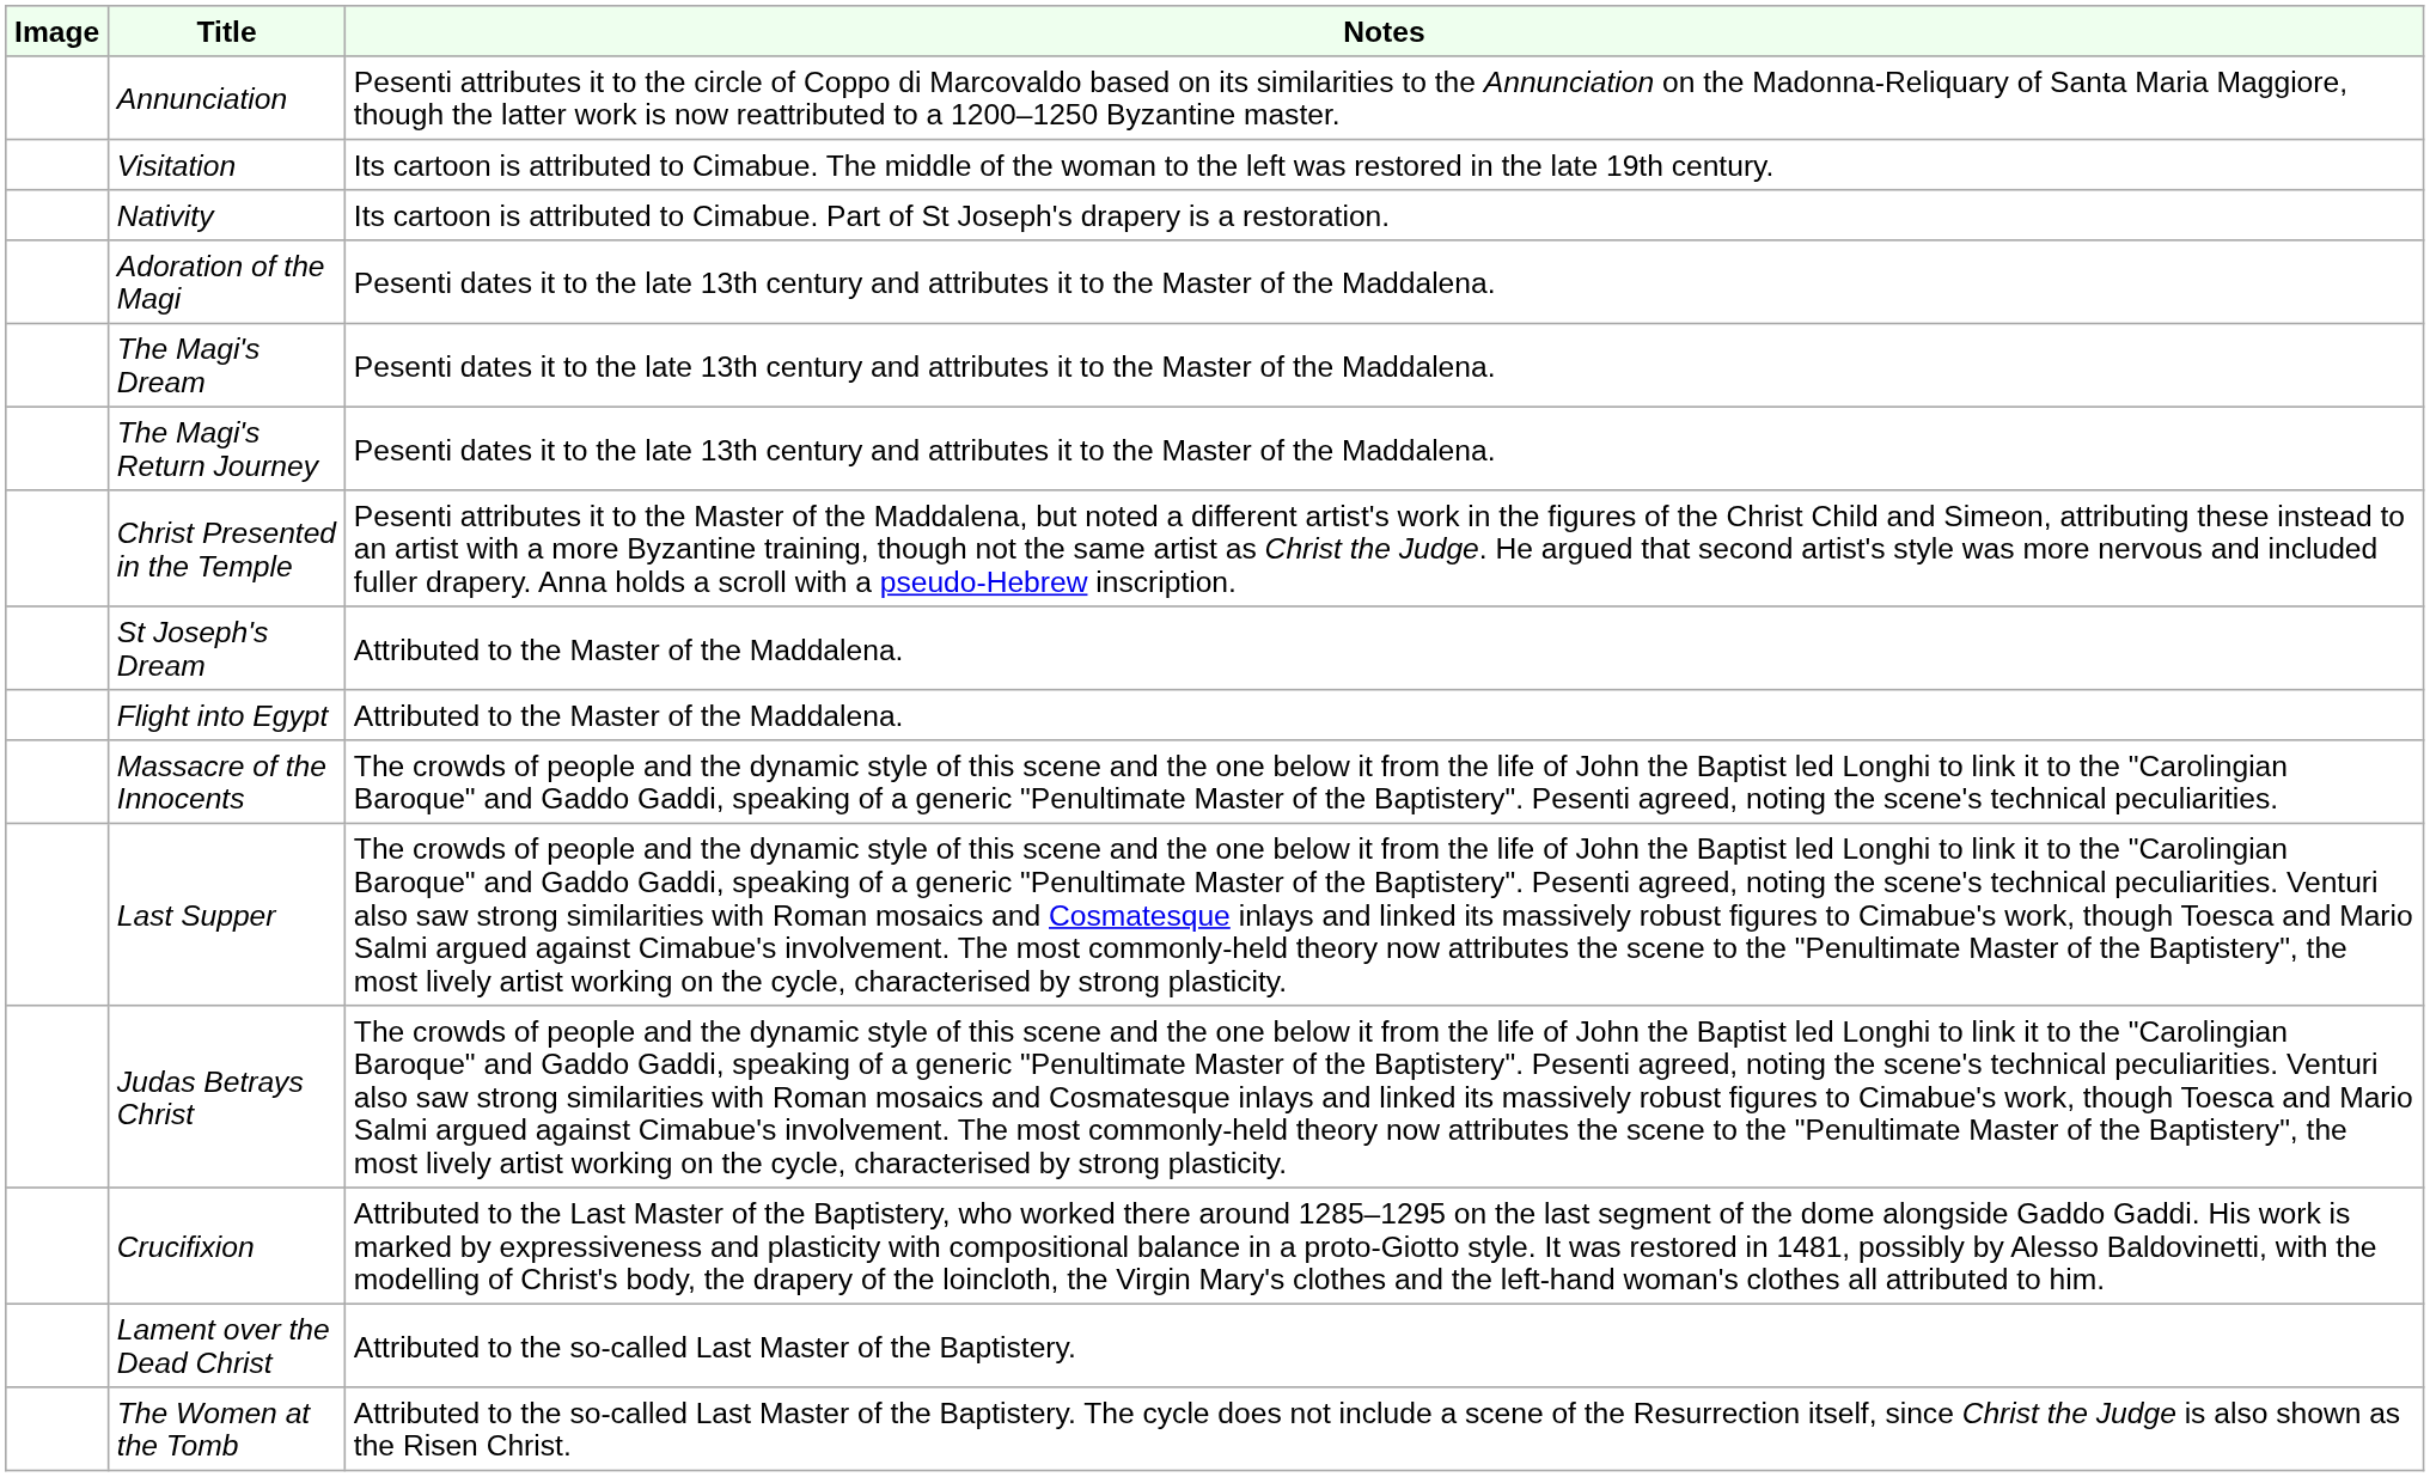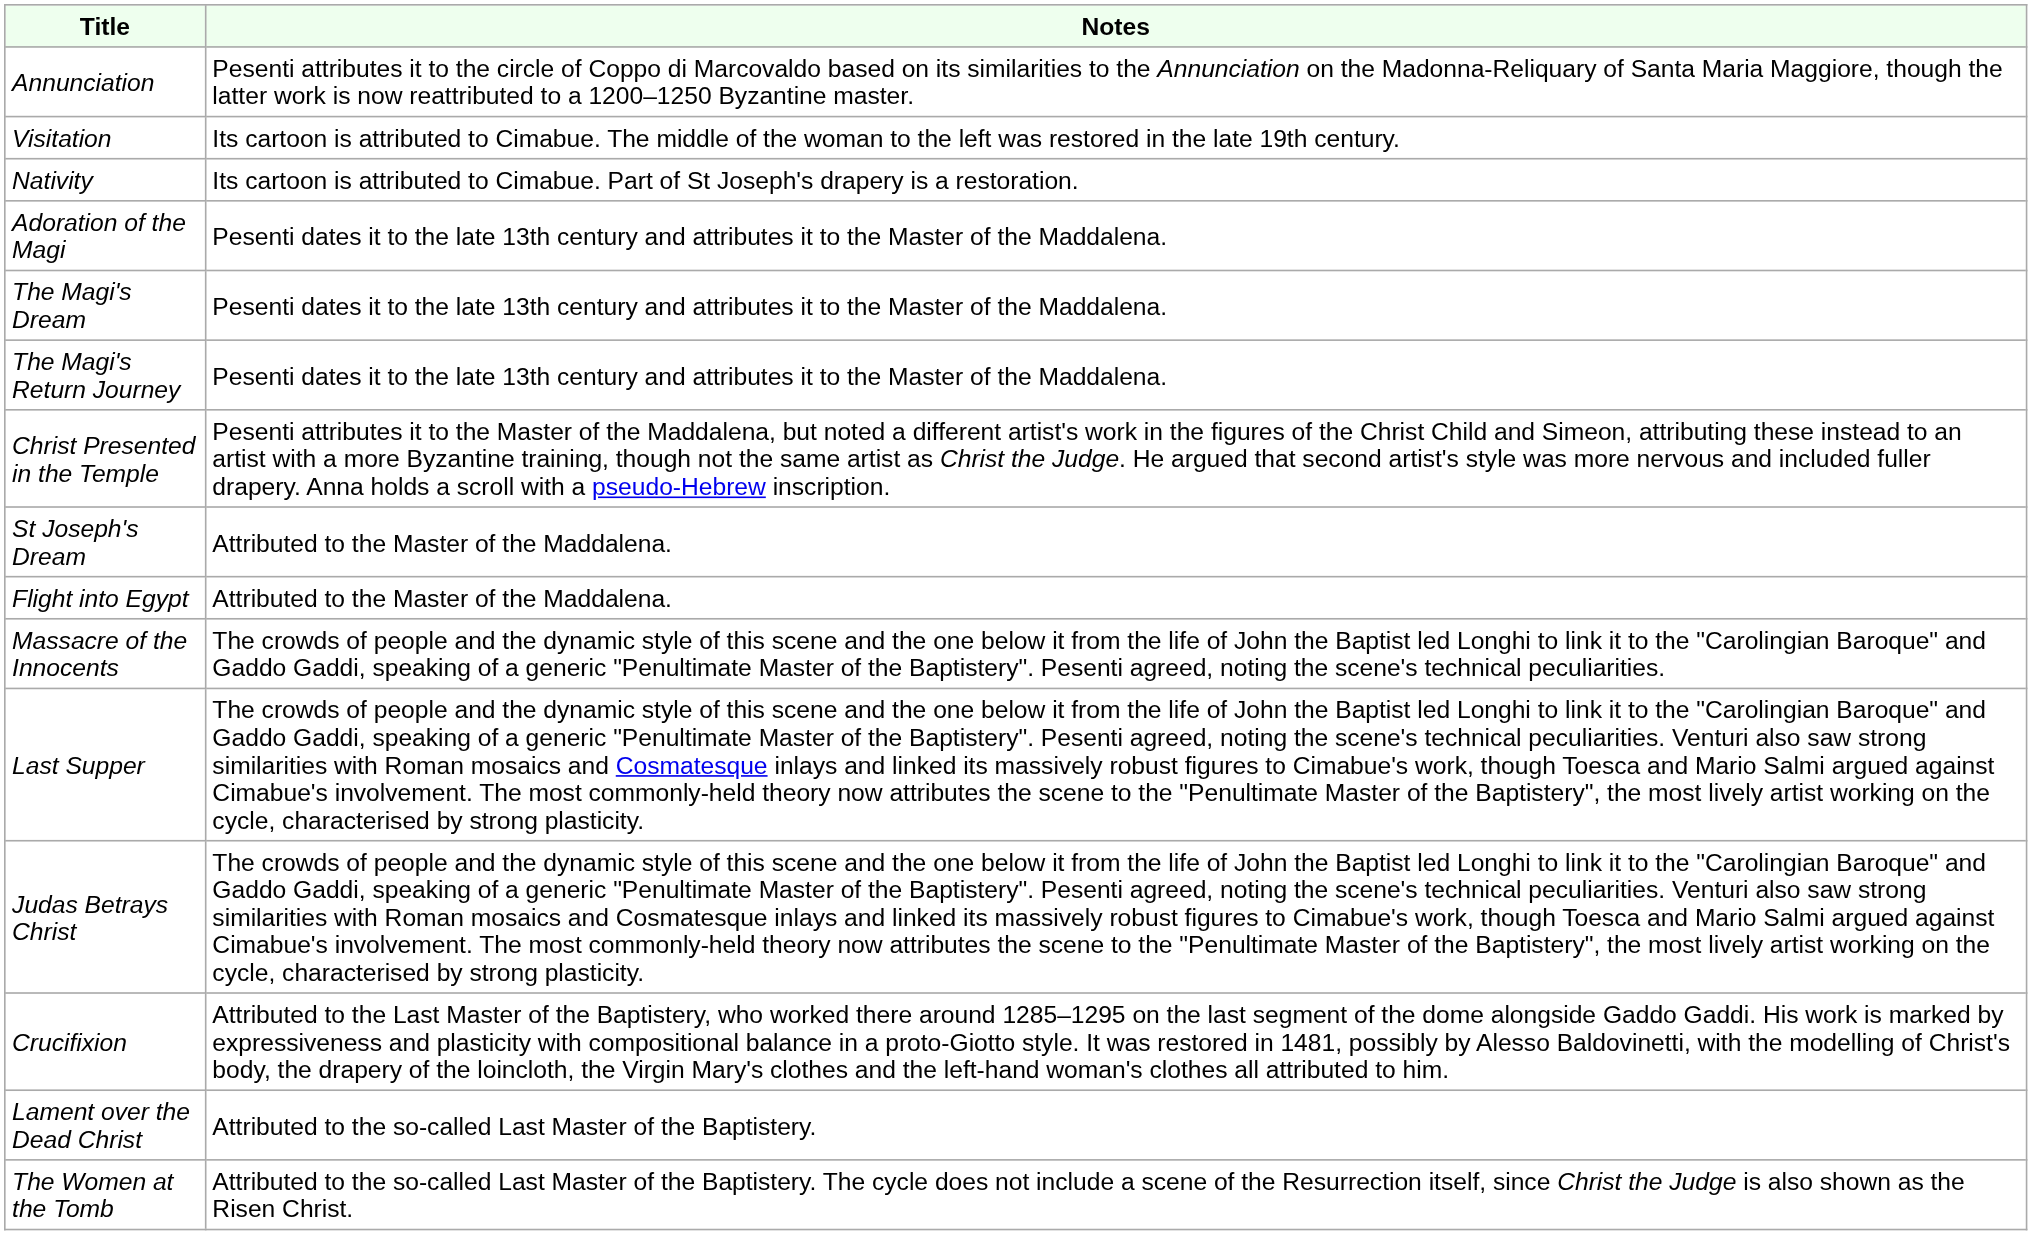 <table border="2" align="center" cellpadding="4" cellspacing="0" style="margin: 1em 1em 1em 0; border: 1px #aaa solid; border-collapse: collapse; font-size: 95%;">
 <tr bgcolor="#eeffee">
-<th>Image</th>
 <th>Title</th>
 <th>Notes</th>
 </tr>
 <tr>
-<td></td>
 <td><em>Annunciation</em></td>
 <td>Pesenti attributes it to the circle of Coppo di Marcovaldo based on its similarities to the <em>Annunciation</em> on the Madonna-Reliquary of Santa Maria Maggiore, though the latter work is now reattributed to a 1200–1250 Byzantine master.</td>
 </tr>
 <tr>
-<td></td>
 <td><em>Visitation</em></td>
 <td>Its cartoon is attributed to Cimabue. The middle of the woman to the left was restored in the late 19th century.</td>
 </tr>
 <tr>
-<td></td>
 <td><em>Nativity</em></td>
 <td>Its cartoon is attributed to Cimabue. Part of St Joseph's drapery is a restoration.</td>
 </tr>
 <tr>
-<td></td>
 <td><em>Adoration of the Magi</em></td>
 <td>Pesenti dates it to the late 13th century and attributes it to the Master of the Maddalena.</td>
 </tr>
 <tr>
-<td></td>
 <td><em>The Magi's Dream</em></td>
 <td>Pesenti dates it to the late 13th century and attributes it to the Master of the Maddalena.</td>
 </tr>
 <tr>
-<td></td>
 <td><em>The Magi's Return Journey</em></td>
 <td>Pesenti dates it to the late 13th century and attributes it to the Master of the Maddalena.</td>
 </tr>
 <tr>
-<td></td>
 <td><em>Christ Presented in the Temple</em></td>
 <td>Pesenti attributes it to the Master of the Maddalena, but noted a different artist's work in the figures of the Christ Child and Simeon, attributing these instead to an artist with a more Byzantine training, though not the same artist as <em>Christ the Judge</em>. He argued that second artist's style was more nervous and included fuller drapery. Anna holds a scroll with a <a href='#'>pseudo-Hebrew</a> inscription.</td>
 </tr>
 <tr>
-<td></td>
 <td><em>St Joseph's Dream</em></td>
 <td>Attributed to the Master of the Maddalena.</td>
 </tr>
 <tr>
-<td></td>
 <td><em>Flight into Egypt</em></td>
 <td>Attributed to the Master of the Maddalena.</td>
 </tr>
 <tr>
-<td></td>
 <td><em>Massacre of the Innocents</em></td>
 <td>The crowds of people and the dynamic style of this scene and the one below it from the life of John the Baptist led Longhi to link it to the "Carolingian Baroque" and Gaddo Gaddi, speaking of a generic "Penultimate Master of the Baptistery". Pesenti agreed, noting the scene's technical peculiarities.</td>
 </tr>
 <tr>
-<td></td>
 <td><em>Last Supper</em></td>
 <td>The crowds of people and the dynamic style of this scene and the one below it from the life of John the Baptist led Longhi to link it to the "Carolingian Baroque" and Gaddo Gaddi, speaking of a generic "Penultimate Master of the Baptistery". Pesenti agreed, noting the scene's technical peculiarities. Venturi also saw strong similarities with Roman mosaics and <a href='#'>Cosmatesque</a> inlays and linked its massively robust figures to Cimabue's work, though Toesca and Mario Salmi argued against Cimabue's involvement. The most commonly-held theory now attributes the scene to the "Penultimate Master of the Baptistery", the most lively artist working on the cycle, characterised by strong plasticity.</td>
 </tr>
 <tr>
-<td></td>
 <td><em>Judas Betrays Christ</em></td>
 <td>The crowds of people and the dynamic style of this scene and the one below it from the life of John the Baptist led Longhi to link it to the "Carolingian Baroque" and Gaddo Gaddi, speaking of a generic "Penultimate Master of the Baptistery". Pesenti agreed, noting the scene's technical peculiarities. Venturi also saw strong similarities with Roman mosaics and Cosmatesque inlays and linked its massively robust figures to Cimabue's work, though Toesca and Mario Salmi argued against Cimabue's involvement. The most commonly-held theory now attributes the scene to the "Penultimate Master of the Baptistery", the most lively artist working on the cycle, characterised by strong plasticity.</td>
 </tr>
 <tr>
-<td></td>
 <td><em>Crucifixion</em></td>
 <td>Attributed to the Last Master of the Baptistery, who worked there around 1285–1295 on the last segment of the dome alongside Gaddo Gaddi. His work is marked by expressiveness and plasticity with compositional balance in a proto-Giotto style. It was restored in 1481, possibly by Alesso Baldovinetti, with the modelling of Christ's body, the drapery of the loincloth, the Virgin Mary's clothes and the left-hand woman's clothes all attributed to him.</td>
 </tr>
 <tr>
-<td></td>
 <td><em>Lament over the Dead Christ</em></td>
 <td>Attributed to the so-called Last Master of the Baptistery.</td>
 </tr>
 <tr>
-<td></td>
 <td><em>The Women at the Tomb</em></td>
 <td>Attributed to the so-called Last Master of the Baptistery. The cycle does not include a scene of the Resurrection itself, since <em>Christ the Judge</em> is also shown as the Risen Christ.</td>
 </tr>
 </table>
